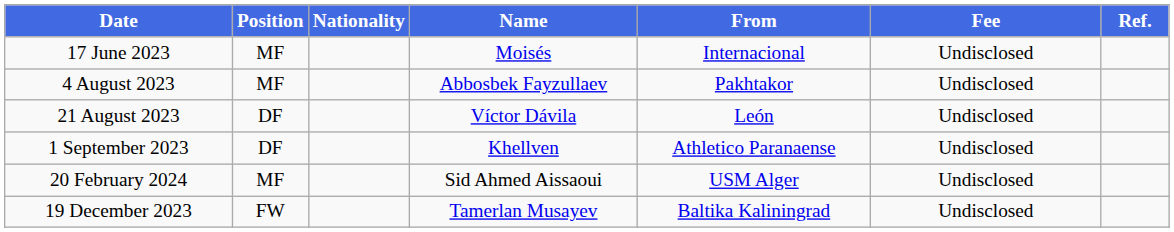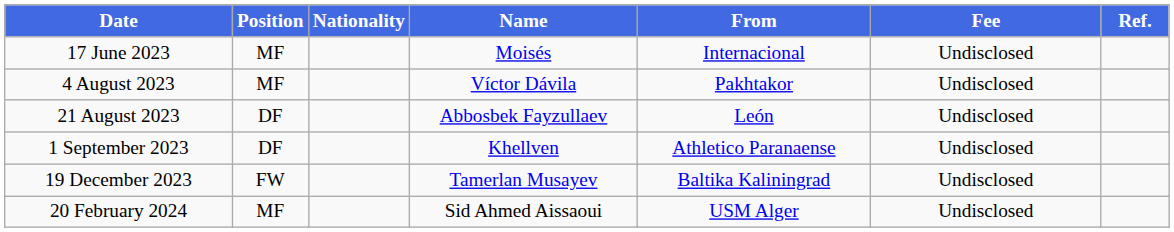 <table class="wikitable"  style="text-align:center; font-size:90%; ">
 <tr>
 <th style="background:#4169E1; color:white; width:200px;">Date</th>
 <th style="background:#4169E1; color:white; width:50px;">Position</th>
 <th style="background:#4169E1; color:white; width:505x;">Nationality</th>
 <th style="background:#4169E1; color:white; width:200px;">Name</th>
 <th style="background:#4169E1; color:white; width:200px;">From</th>
 <th style="background:#4169E1; color:white; width:200px;">Fee</th>
 <th style="background:#4169E1; color:white; width:50px;">Ref.</th>
 </tr>
 <tr>
 <td>17 June 2023</td>
 <td>MF</td>
 <td></td>
 <td><a href='#'>Moisés</a></td>
 <td><a href='#'>Internacional</a></td>
 <td>Undisclosed</td>
 <td></td>
 </tr>
 <tr>
 <td>4 August 2023</td>
 <td>MF</td>
 <td></td>
-<td><a href='#'>Abbosbek Fayzullaev</a></td>
+<td><a href='#'>Víctor Dávila</a></td>
 <td><a href='#'>Pakhtakor</a></td>
 <td>Undisclosed</td>
 <td></td>
 </tr>
 <tr>
 <td>21 August 2023</td>
 <td>DF</td>
 <td></td>
-<td><a href='#'>Víctor Dávila</a></td>
+<td><a href='#'>Abbosbek Fayzullaev</a></td>
 <td><a href='#'>León</a></td>
 <td>Undisclosed</td>
 <td></td>
 </tr>
 <tr>
 <td>1 September 2023</td>
 <td>DF</td>
 <td></td>
 <td><a href='#'>Khellven</a></td>
 <td><a href='#'>Athletico Paranaense</a></td>
 <td>Undisclosed</td>
 <td></td>
 </tr>
 <tr>
+<td>19 December 2023</td>
+<td>FW</td>
+<td></td>
+<td><a href='#'>Tamerlan Musayev</a></td>
+<td><a href='#'>Baltika Kaliningrad</a></td>
+<td>Undisclosed</td>
+<td></td>
+</tr>
+<tr>
 <td>20 February 2024</td>
 <td>MF</td>
 <td></td>
 <td>Sid Ahmed Aissaoui</td>
 <td><a href='#'>USM Alger</a></td>
 <td>Undisclosed</td>
 <td></td>
 </tr>
-<tr>
-<td>19 December 2023</td>
-<td>FW</td>
-<td></td>
-<td><a href='#'>Tamerlan Musayev</a></td>
-<td><a href='#'>Baltika Kaliningrad</a></td>
-<td>Undisclosed</td>
-<td></td>
-</tr>
 </table>
